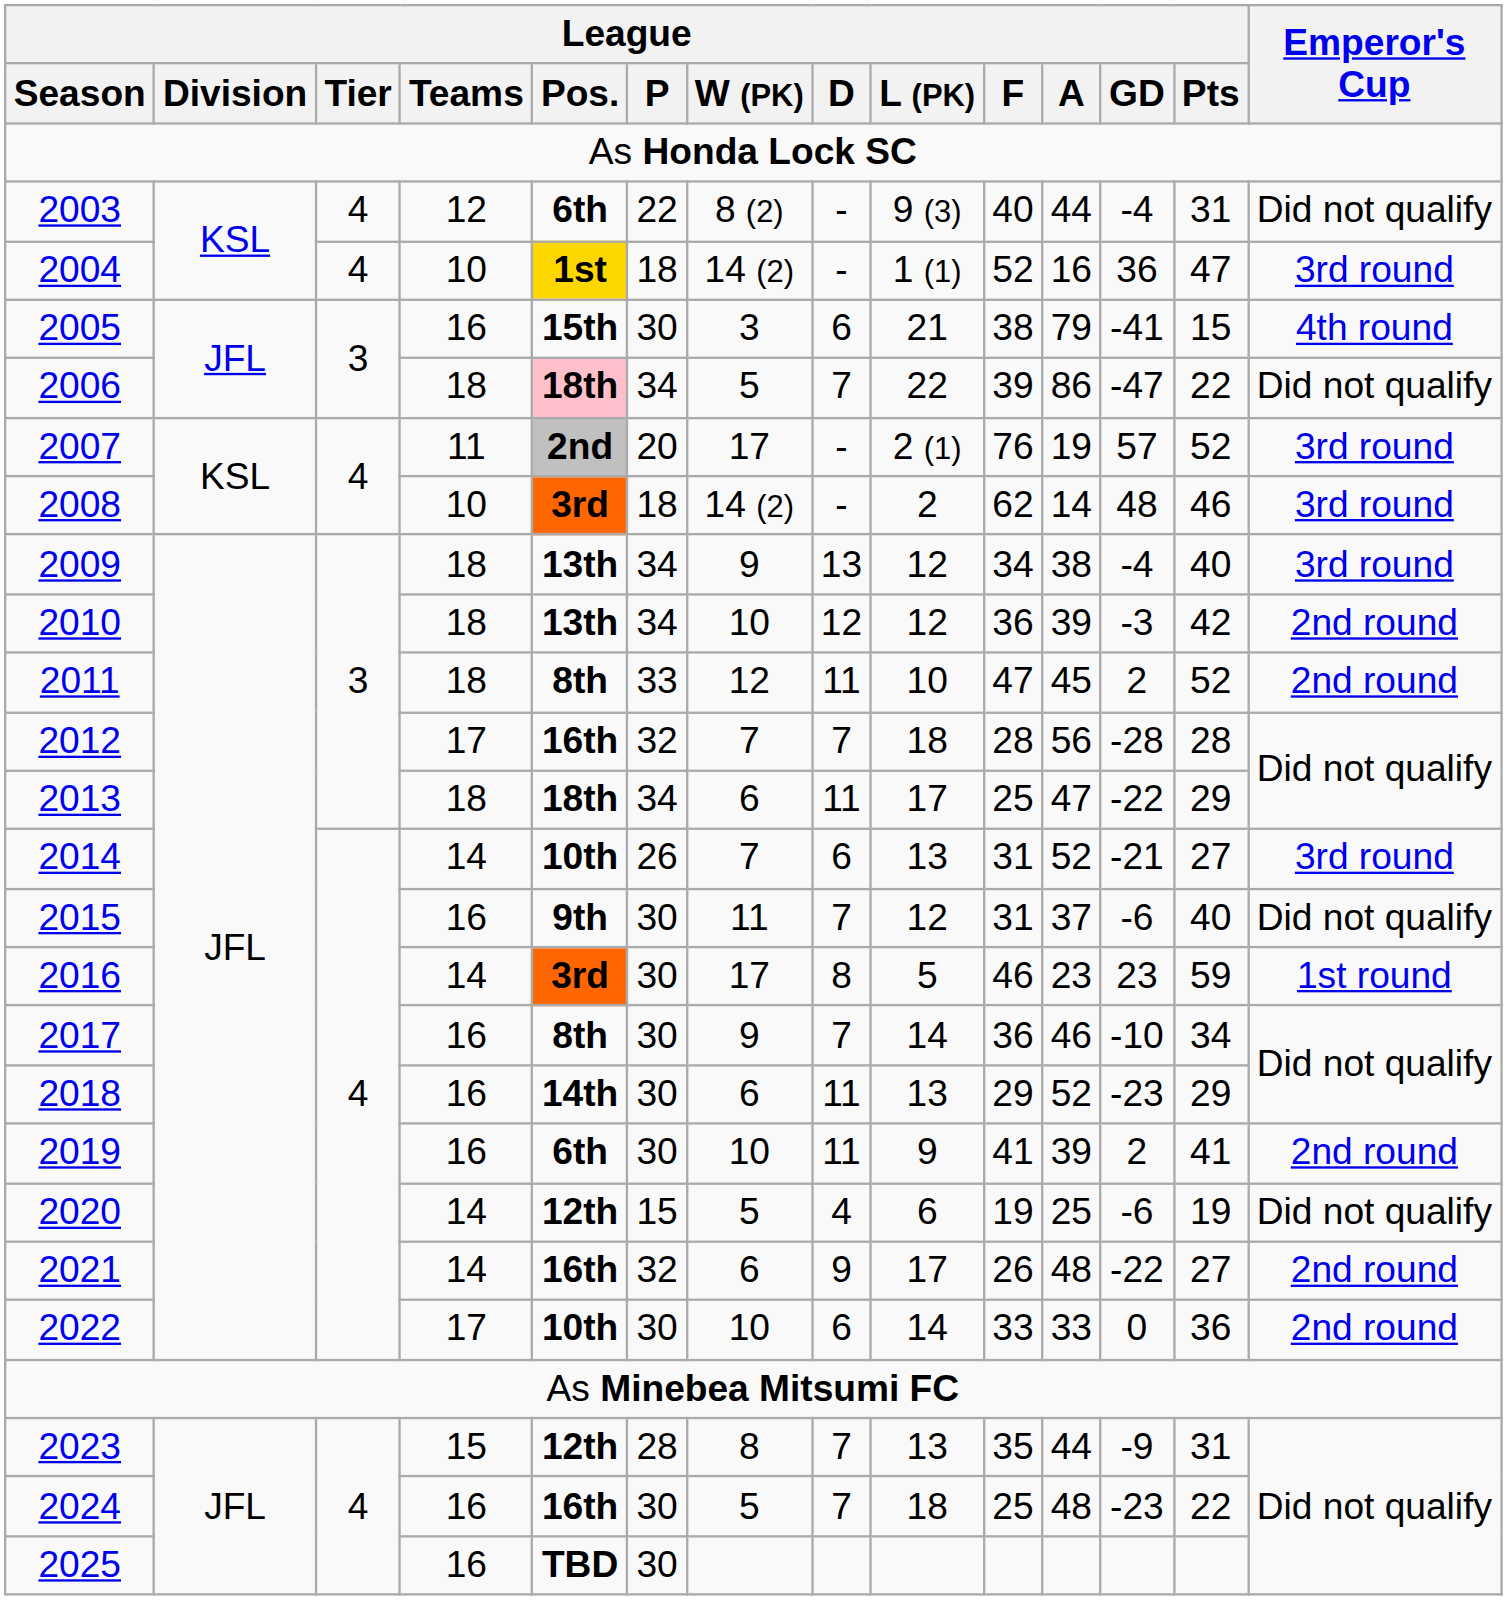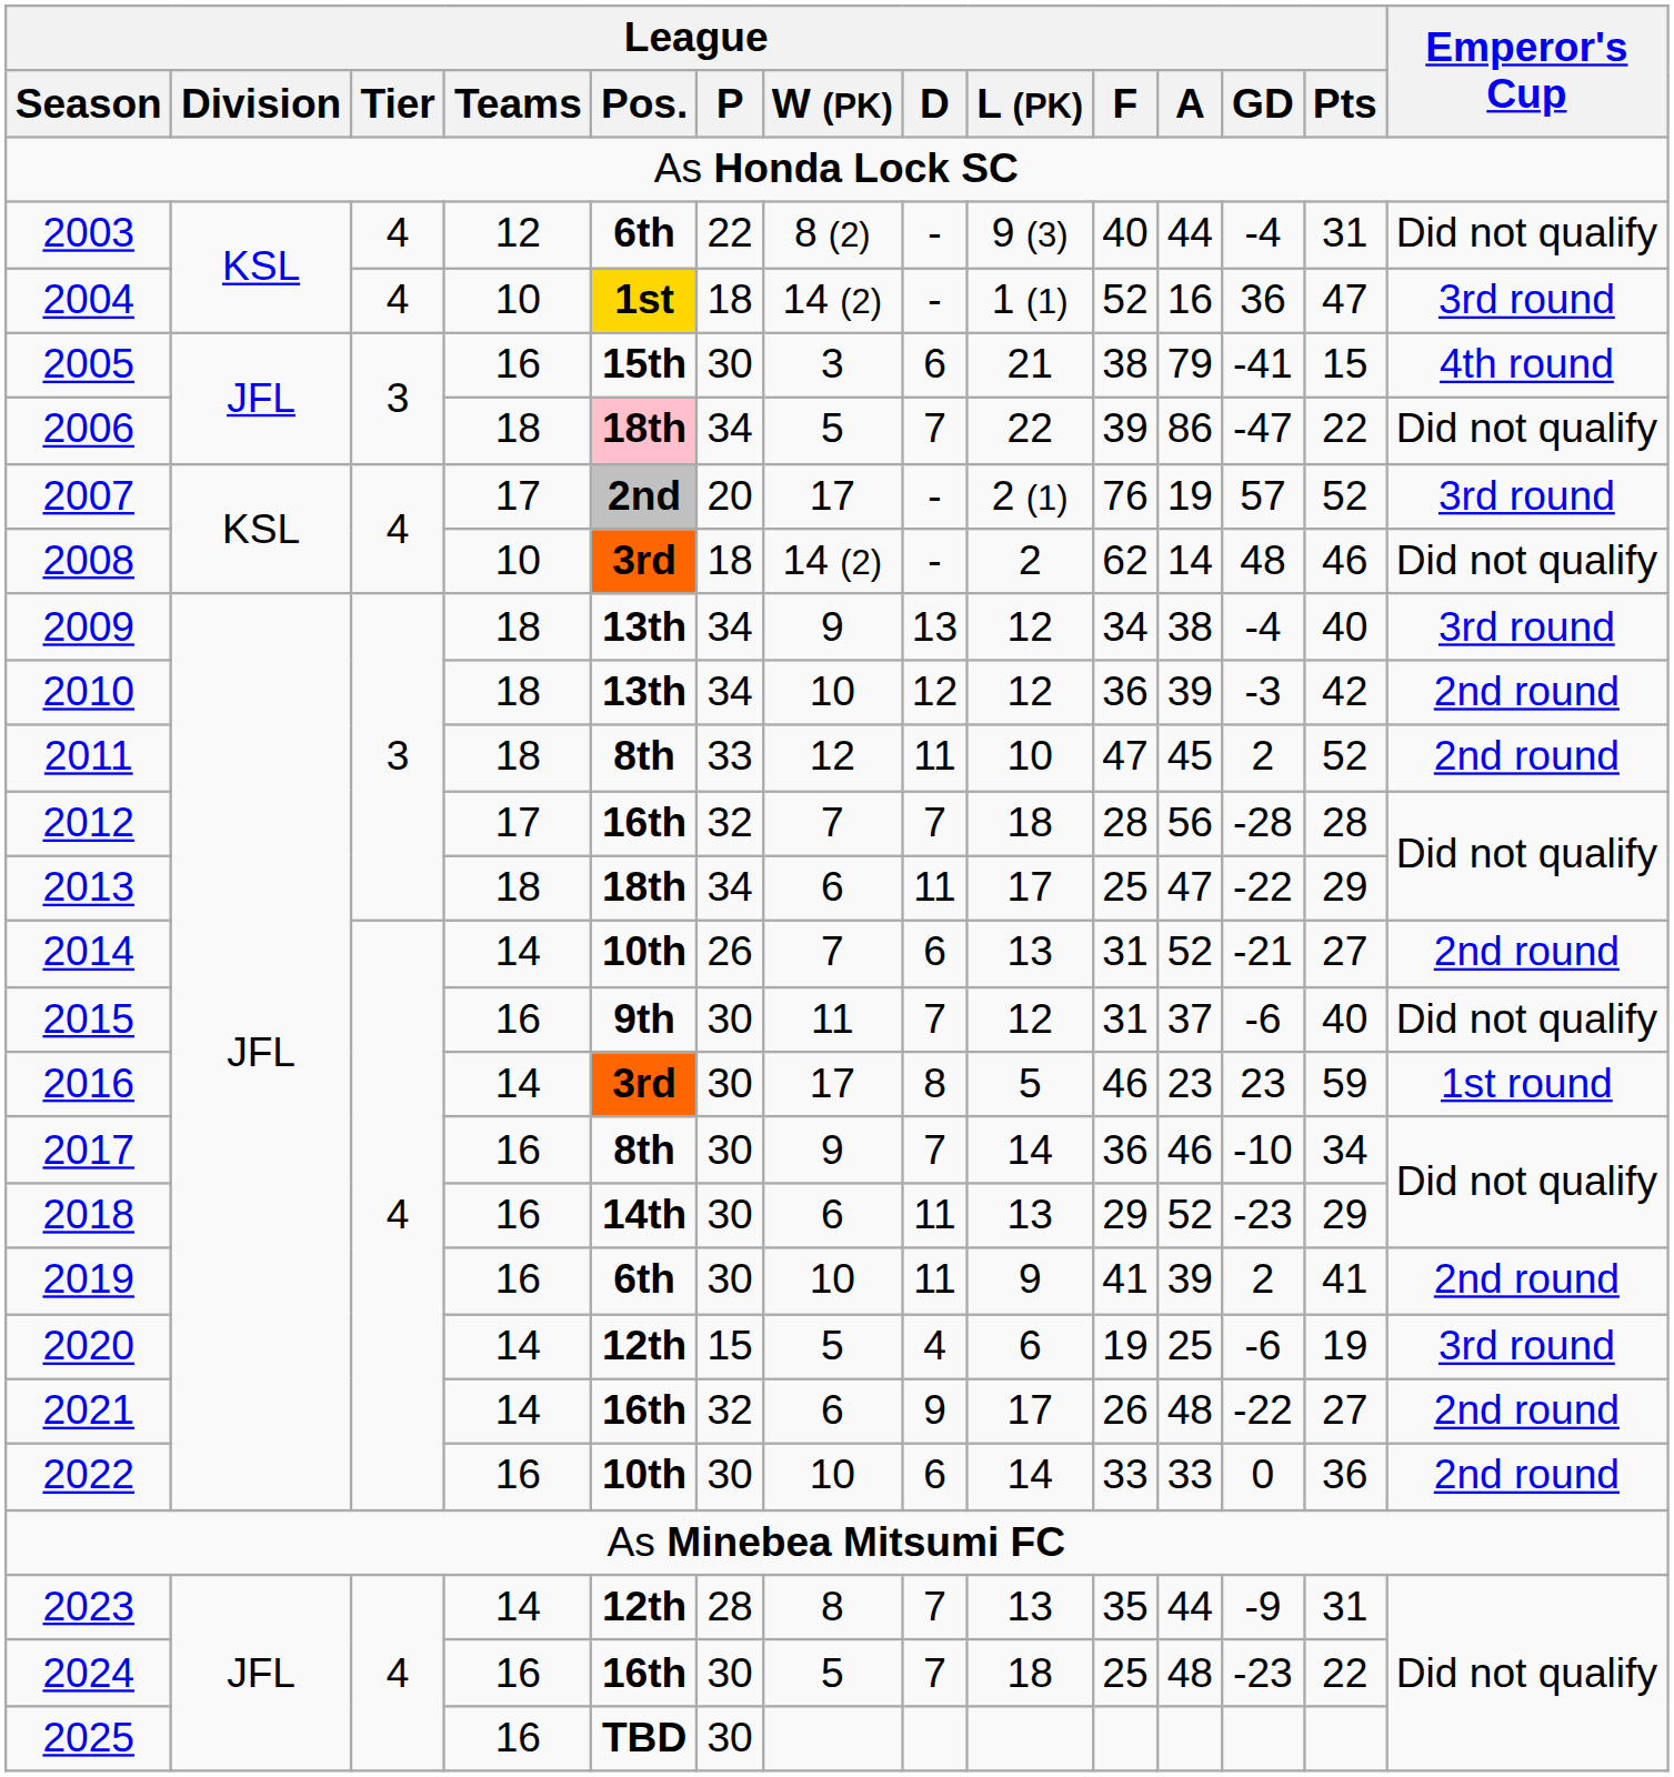 <table class="wikitable" style="text-align:center">
 <tr>
 <th colspan="13">League</th>
 <th rowspan="2"><a href='#'>Emperor's<br>Cup</a></th>
 </tr>
 <tr>
 <th>Season</th>
 <th>Division</th>
 <th>Tier</th>
 <th>Teams</th>
 <th>Pos.</th>
 <th>P</th>
 <th>W <small>(PK)</small></th>
 <th>D</th>
 <th>L <small>(PK)</small></th>
 <th>F</th>
 <th>A</th>
 <th>GD</th>
 <th>Pts</th>
 </tr>
 <tr>
 <td colspan="14">As <strong>Honda Lock SC</strong></td>
 </tr>
 <tr>
 <td><a href='#'>2003</a></td>
 <td rowspan="2"><a href='#'>KSL</a></td>
 <td>4</td>
 <td>12</td>
 <td><strong>6th</strong></td>
 <td>22</td>
 <td>8 <small>(2)</small></td>
 <td>-</td>
 <td>9 <small>(3)</small></td>
 <td>40</td>
 <td>44</td>
 <td>-4</td>
 <td>31</td>
 <td>Did not qualify</td>
 </tr>
 <tr>
 <td><a href='#'>2004</a></td>
 <td>4</td>
 <td>10</td>
 <td bgcolor=gold><strong>1st</strong></td>
 <td>18</td>
 <td>14 <small>(2)</small></td>
 <td>-</td>
 <td>1 <small>(1)</small></td>
 <td>52</td>
 <td>16</td>
 <td>36</td>
 <td>47</td>
 <td><a href='#'>3rd round</a></td>
 </tr>
 <tr>
 <td><a href='#'>2005</a></td>
 <td rowspan="2"><a href='#'>JFL</a></td>
 <td rowspan="2">3</td>
 <td>16</td>
 <td><strong>15th</strong></td>
 <td>30</td>
 <td>3</td>
 <td>6</td>
 <td>21</td>
 <td>38</td>
 <td>79</td>
 <td>-41</td>
 <td>15</td>
 <td><a href='#'>4th round</a></td>
 </tr>
 <tr>
 <td><a href='#'>2006</a></td>
 <td>18</td>
 <td bgcolor=pink><strong>18th</strong></td>
 <td>34</td>
 <td>5</td>
 <td>7</td>
 <td>22</td>
 <td>39</td>
 <td>86</td>
 <td>-47</td>
 <td>22</td>
 <td>Did not qualify</td>
 </tr>
 <tr>
 <td><a href='#'>2007</a></td>
 <td rowspan="2">KSL</td>
 <td rowspan="2">4</td>
-<td>11</td>
+<td>17</td>
 <td bgcolor=silver><strong>2nd</strong></td>
 <td>20</td>
 <td>17</td>
 <td>-</td>
 <td>2 <small>(1)</small></td>
 <td>76</td>
 <td>19</td>
 <td>57</td>
 <td>52</td>
 <td><a href='#'>3rd round</a></td>
 </tr>
 <tr>
 <td><a href='#'>2008</a></td>
 <td>10</td>
 <td bgcolor=ff6600><strong>3rd</strong></td>
 <td>18</td>
 <td>14 <small>(2)</small></td>
 <td>-</td>
 <td>2</td>
 <td>62</td>
 <td>14</td>
 <td>48</td>
 <td>46</td>
-<td><a href='#'>3rd round</a></td>
+<td>Did not qualify</td>
 </tr>
 <tr>
 <td><a href='#'>2009</a></td>
 <td rowspan="14">JFL</td>
 <td rowspan="5">3</td>
 <td>18</td>
 <td><strong>13th</strong></td>
 <td>34</td>
 <td>9</td>
 <td>13</td>
 <td>12</td>
 <td>34</td>
 <td>38</td>
 <td>-4</td>
 <td>40</td>
 <td><a href='#'>3rd round</a></td>
 </tr>
 <tr>
 <td><a href='#'>2010</a></td>
 <td>18</td>
 <td><strong>13th</strong></td>
 <td>34</td>
 <td>10</td>
 <td>12</td>
 <td>12</td>
 <td>36</td>
 <td>39</td>
 <td>-3</td>
 <td>42</td>
 <td><a href='#'>2nd round</a></td>
 </tr>
 <tr>
 <td><a href='#'>2011</a></td>
 <td>18</td>
 <td><strong>8th</strong></td>
 <td>33</td>
 <td>12</td>
 <td>11</td>
 <td>10</td>
 <td>47</td>
 <td>45</td>
 <td>2</td>
 <td>52</td>
 <td><a href='#'>2nd round</a></td>
 </tr>
 <tr>
 <td><a href='#'>2012</a></td>
 <td>17</td>
 <td><strong>16th</strong></td>
 <td>32</td>
 <td>7</td>
 <td>7</td>
 <td>18</td>
 <td>28</td>
 <td>56</td>
 <td>-28</td>
 <td>28</td>
 <td rowspan="2">Did not qualify</td>
 </tr>
 <tr>
 <td><a href='#'>2013</a></td>
 <td>18</td>
 <td><strong>18th</strong></td>
 <td>34</td>
 <td>6</td>
 <td>11</td>
 <td>17</td>
 <td>25</td>
 <td>47</td>
 <td>-22</td>
 <td>29</td>
 </tr>
 <tr>
 <td><a href='#'>2014</a></td>
 <td rowspan="9">4</td>
 <td>14</td>
 <td><strong>10th</strong></td>
 <td>26</td>
 <td>7</td>
 <td>6</td>
 <td>13</td>
 <td>31</td>
 <td>52</td>
 <td>-21</td>
 <td>27</td>
-<td><a href='#'>3rd round</a></td>
+<td><a href='#'>2nd round</a></td>
 </tr>
 <tr>
 <td><a href='#'>2015</a></td>
 <td>16</td>
 <td><strong>9th</strong></td>
 <td>30</td>
 <td>11</td>
 <td>7</td>
 <td>12</td>
 <td>31</td>
 <td>37</td>
 <td>-6</td>
 <td>40</td>
 <td>Did not qualify</td>
 </tr>
 <tr>
 <td><a href='#'>2016</a></td>
 <td>14</td>
 <td bgcolor=ff6600><strong>3rd</strong></td>
 <td>30</td>
 <td>17</td>
 <td>8</td>
 <td>5</td>
 <td>46</td>
 <td>23</td>
 <td>23</td>
 <td>59</td>
 <td><a href='#'>1st round</a></td>
 </tr>
 <tr>
 <td><a href='#'>2017</a></td>
 <td>16</td>
 <td><strong>8th</strong></td>
 <td>30</td>
 <td>9</td>
 <td>7</td>
 <td>14</td>
 <td>36</td>
 <td>46</td>
 <td>-10</td>
 <td>34</td>
 <td rowspan="2">Did not qualify</td>
 </tr>
 <tr>
 <td><a href='#'>2018</a></td>
 <td>16</td>
 <td><strong>14th</strong></td>
 <td>30</td>
 <td>6</td>
 <td>11</td>
 <td>13</td>
 <td>29</td>
 <td>52</td>
 <td>-23</td>
 <td>29</td>
 </tr>
 <tr>
 <td><a href='#'>2019</a></td>
 <td>16</td>
 <td><strong>6th</strong></td>
 <td>30</td>
 <td>10</td>
 <td>11</td>
 <td>9</td>
 <td>41</td>
 <td>39</td>
 <td>2</td>
 <td>41</td>
 <td><a href='#'>2nd round</a></td>
 </tr>
 <tr>
 <td><a href='#'>2020</a></td>
 <td>14</td>
 <td><strong>12th</strong></td>
 <td>15</td>
 <td>5</td>
 <td>4</td>
 <td>6</td>
 <td>19</td>
 <td>25</td>
 <td>-6</td>
 <td>19</td>
-<td>Did not qualify</td>
+<td><a href='#'>3rd round</a></td>
 </tr>
 <tr>
 <td><a href='#'>2021</a></td>
 <td>14</td>
 <td><strong>16th</strong></td>
 <td>32</td>
 <td>6</td>
 <td>9</td>
 <td>17</td>
 <td>26</td>
 <td>48</td>
 <td>-22</td>
 <td>27</td>
 <td><a href='#'>2nd round</a></td>
 </tr>
 <tr>
 <td><a href='#'>2022</a></td>
-<td>17</td>
+<td>16</td>
 <td><strong>10th</strong></td>
 <td>30</td>
 <td>10</td>
 <td>6</td>
 <td>14</td>
 <td>33</td>
 <td>33</td>
 <td>0</td>
 <td>36</td>
 <td><a href='#'>2nd round</a></td>
 </tr>
 <tr>
 <td colspan="14">As <strong>Minebea Mitsumi FC</strong></td>
 </tr>
 <tr>
 <td><a href='#'>2023</a></td>
 <td rowspan="3">JFL</td>
 <td rowspan="3">4</td>
-<td>15</td>
+<td>14</td>
 <td><strong>12th</strong></td>
 <td>28</td>
 <td>8</td>
 <td>7</td>
 <td>13</td>
 <td>35</td>
 <td>44</td>
 <td>-9</td>
 <td>31</td>
 <td rowspan="3">Did not qualify</td>
 </tr>
 <tr>
 <td><a href='#'>2024</a></td>
 <td>16</td>
 <td><strong>16th</strong></td>
 <td>30</td>
 <td>5</td>
 <td>7</td>
 <td>18</td>
 <td>25</td>
 <td>48</td>
 <td>-23</td>
 <td>22</td>
 </tr>
 <tr>
 <td><a href='#'>2025</a></td>
 <td>16</td>
 <td><strong>TBD</strong></td>
 <td>30</td>
 <td></td>
 <td></td>
 <td></td>
 <td></td>
 <td></td>
 <td></td>
 <td></td>
 </tr>
 </table>
